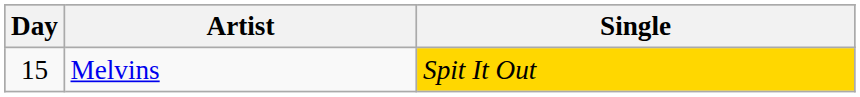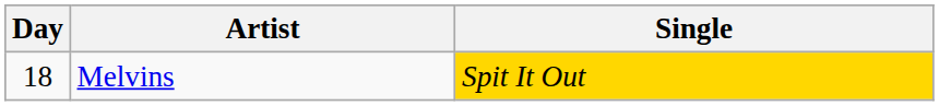 <table class="wikitable" border="1">
 <tr>
 <th>Day</th>
 <th width="200">Artist</th>
 <th width="250">Single</th>
 </tr>
 <tr>
-<td align="center">15</td>
+<td align="center">18</td>
 <td><a href='#'>Melvins</a></td>
 <td style="background: gold;"><em>Spit It Out</em></td>
 </tr>
 </table>
